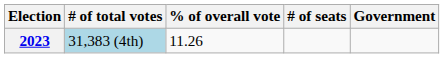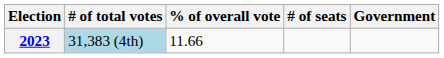 <table class="wikitable">
 <tr>
 <th>Election</th>
 <th># of total votes</th>
 <th>% of overall vote</th>
 <th># of seats</th>
 <th>Government</th>
 </tr>
 <tr>
 <th><a href='#'>2023</a></th>
 <td style="background: lightblue;">31,383 (4th)</td>
-<td>11.26</td>
+<td>11.66</td>
 <td></td>
 <td></td>
 </tr>
 </table>
